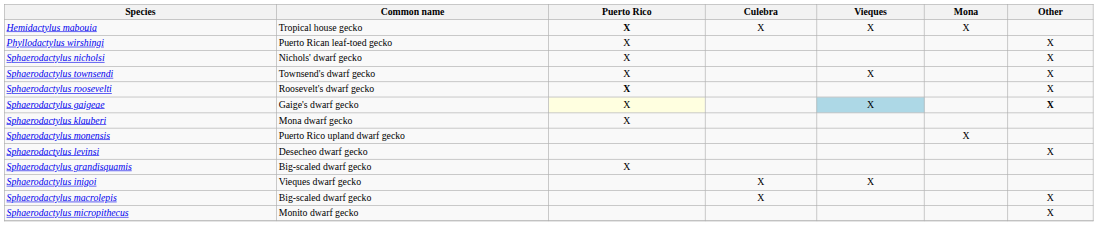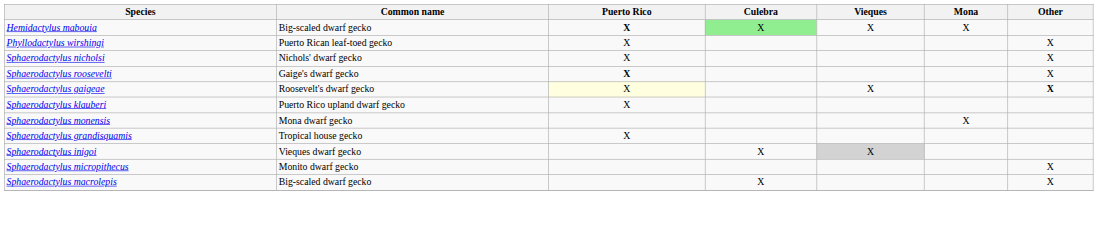 <table width=90% class="wikitable">
 <tr>
 <th width=25%>Species</th>
 <th width=25%>Common name</th>
 <th>Puerto Rico</th>
 <th>Culebra</th>
 <th>Vieques</th>
 <th>Mona</th>
 <th>Other</th>
 </tr>
 <tr>
 <td><em><a href='#'>Hemidactylus mabouia</a></em> </td>
-<td>Tropical house gecko</td>
+<td>Big-scaled dwarf gecko</td>
 <td align=center><strong>X</strong></td>
-<td align=center>X</td>
+<td align=center style="background: lightgreen;">X</td>
 <td align=center>X</td>
 <td align=center>X</td>
 <td></td>
 </tr>
 <tr>
 <td><em><a href='#'>Phyllodactylus wirshingi</a> </em></td>
 <td>Puerto Rican leaf-toed gecko</td>
 <td align=center>X</td>
 <td></td>
 <td></td>
 <td></td>
 <td align=center>X </td>
 </tr>
 <tr>
 <td><em><a href='#'>Sphaerodactylus nicholsi</a></em> </td>
 <td>Nichols' dwarf gecko</td>
 <td align=center>X</td>
 <td></td>
 <td></td>
 <td></td>
 <td align=center>X </td>
 </tr>
 <tr>
-<td><em><a href='#'>Sphaerodactylus townsendi</a> </em></td>
-<td>Townsend's dwarf gecko</td>
-<td align=center>X</td>
-<td></td>
-<td align=center>X</td>
-<td></td>
-<td align=center>X </td>
-</tr>
-<tr>
 <td><em><a href='#'>Sphaerodactylus roosevelti</a></em> </td>
-<td>Roosevelt's dwarf gecko</td>
+<td>Gaige's dwarf gecko</td>
 <td align=center><strong>X</strong></td>
 <td></td>
 <td></td>
 <td></td>
 <td align=center>X </td>
 </tr>
 <tr>
 <td><em><a href='#'>Sphaerodactylus gaigeae</a> </em></td>
-<td>Gaige's dwarf gecko</td>
+<td>Roosevelt's dwarf gecko</td>
 <td align=center style="background: lightyellow;">X</td>
 <td></td>
-<td align=center style="background: lightblue;">X</td>
+<td align=center>X</td>
 <td></td>
 <td align=center><strong>X </strong></td>
 </tr>
 <tr>
 <td><em><a href='#'>Sphaerodactylus klauberi</a></em> </td>
-<td>Mona dwarf gecko</td>
+<td>Puerto Rico upland dwarf gecko</td>
 <td align=center>X</td>
 <td></td>
 <td></td>
 <td></td>
 <td></td>
 </tr>
 <tr>
 <td><em><a href='#'>Sphaerodactylus monensis</a></em> </td>
-<td>Puerto Rico upland dwarf gecko</td>
+<td>Mona dwarf gecko</td>
 <td></td>
 <td></td>
 <td></td>
 <td align=center>X</td>
 <td></td>
 </tr>
 <tr>
-<td><em><a href='#'>Sphaerodactylus levinsi</a></em> </td>
-<td>Desecheo dwarf gecko</td>
-<td></td>
-<td></td>
-<td></td>
-<td></td>
-<td align=center>X </td>
-</tr>
-<tr>
 <td><em><a href='#'>Sphaerodactylus grandisquamis</a></em></td>
-<td>Big-scaled dwarf gecko</td>
+<td>Tropical house gecko</td>
 <td align="center">X</td>
 <td></td>
 <td></td>
 <td></td>
 <td></td>
 </tr>
 <tr>
 <td><em><a href='#'>Sphaerodactylus inigoi</a> </em></td>
 <td>Vieques dwarf gecko</td>
 <td></td>
 <td align="center">X</td>
-<td align="center">X</td>
+<td align="center" style="background: lightgrey;">X</td>
 <td></td>
 <td></td>
+</tr>
+<tr>
+<td><em><a href='#'>Sphaerodactylus micropithecus</a></em> </td>
+<td>Monito dwarf gecko</td>
+<td></td>
+<td></td>
+<td></td>
+<td></td>
+<td align="center">X </td>
 </tr>
 <tr>
 <td><em><a href='#'>Sphaerodactylus macrolepis</a> </em></td>
 <td>Big-scaled dwarf gecko</td>
 <td></td>
 <td align="center">X</td>
 <td></td>
 <td></td>
 <td align="center">X </td>
 </tr>
 <tr>
-<td><em><a href='#'>Sphaerodactylus micropithecus</a></em> </td>
-<td>Monito dwarf gecko</td>
-<td></td>
-<td></td>
-<td></td>
-<td></td>
-<td align="center">X </td>
-</tr>
-<tr>
 </tr>
 </table>
